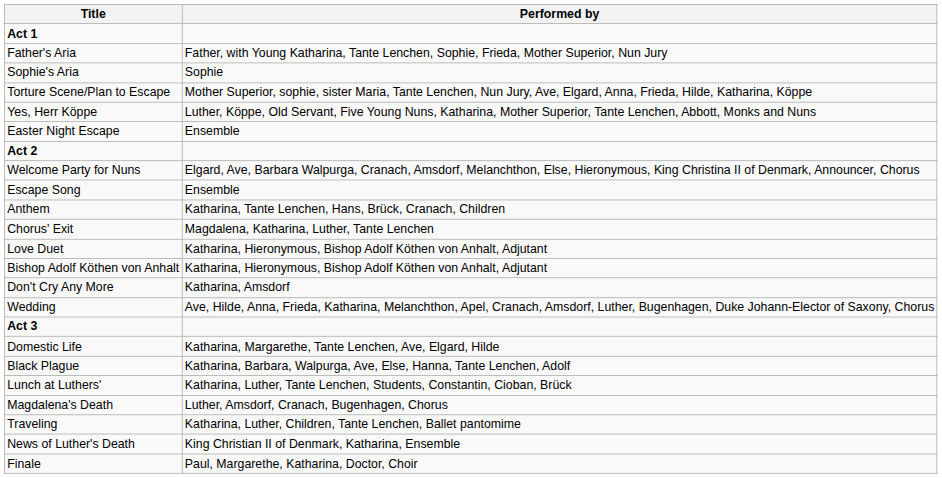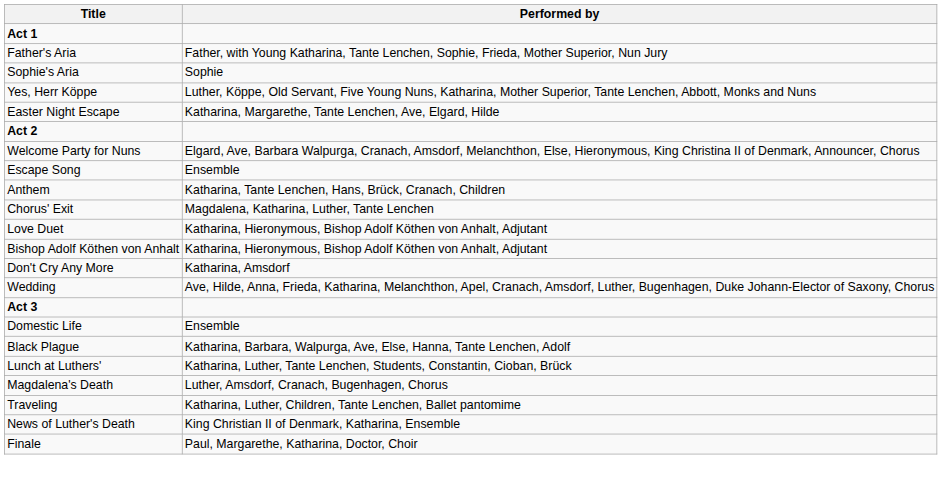 <table class="wikitable">
 <tr>
 <th>Title</th>
 <th>Performed by</th>
 </tr>
 <tr>
 <td><strong>Act 1</strong></td>
 </tr>
 <tr>
 <td>Father's Aria</td>
 <td>Father, with Young Katharina, Tante Lenchen, Sophie, Frieda, Mother Superior, Nun Jury</td>
 </tr>
 <tr>
 <td>Sophie's Aria</td>
 <td>Sophie</td>
 </tr>
 <tr>
-<td>Torture Scene/Plan to Escape</td>
-<td>Mother Superior, sophie, sister Maria, Tante Lenchen, Nun Jury, Ave, Elgard, Anna, Frieda, Hilde, Katharina, Köppe</td>
-</tr>
-<tr>
 <td>Yes, Herr Köppe</td>
 <td>Luther, Köppe, Old Servant, Five Young Nuns, Katharina, Mother Superior, Tante Lenchen, Abbott, Monks and Nuns</td>
 </tr>
 <tr>
 <td>Easter Night Escape</td>
-<td>Ensemble</td>
+<td>Katharina, Margarethe, Tante Lenchen, Ave, Elgard, Hilde</td>
 </tr>
 <tr>
 <td><strong>Act 2</strong></td>
 </tr>
 <tr>
 <td>Welcome Party for Nuns</td>
 <td>Elgard, Ave, Barbara Walpurga, Cranach, Amsdorf, Melanchthon, Else, Hieronymous, King Christina II of Denmark, Announcer, Chorus</td>
 </tr>
 <tr>
 <td>Escape Song</td>
 <td>Ensemble</td>
 </tr>
 <tr>
 <td>Anthem</td>
 <td>Katharina, Tante Lenchen, Hans, Brück, Cranach, Children</td>
 </tr>
 <tr>
 <td>Chorus' Exit</td>
 <td>Magdalena, Katharina, Luther, Tante Lenchen</td>
 </tr>
 <tr>
 <td>Love Duet</td>
 <td>Katharina, Hieronymous, Bishop Adolf Köthen von Anhalt, Adjutant</td>
 </tr>
 <tr>
 <td>Bishop Adolf Köthen von Anhalt</td>
 <td>Katharina, Hieronymous, Bishop Adolf Köthen von Anhalt, Adjutant</td>
 </tr>
 <tr>
 <td>Don't Cry Any More</td>
 <td>Katharina, Amsdorf</td>
 </tr>
 <tr>
 <td>Wedding</td>
 <td>Ave, Hilde, Anna, Frieda, Katharina, Melanchthon, Apel, Cranach, Amsdorf, Luther, Bugenhagen, Duke Johann-Elector of Saxony, Chorus</td>
 </tr>
 <tr>
 <td><strong>Act 3</strong></td>
 </tr>
 <tr>
 <td>Domestic Life</td>
-<td>Katharina, Margarethe, Tante Lenchen, Ave, Elgard, Hilde</td>
+<td>Ensemble</td>
 </tr>
 <tr>
 <td>Black Plague</td>
 <td>Katharina, Barbara, Walpurga, Ave, Else, Hanna, Tante Lenchen, Adolf</td>
 </tr>
 <tr>
 <td>Lunch at Luthers'</td>
 <td>Katharina, Luther, Tante Lenchen, Students, Constantin, Cioban, Brück</td>
 </tr>
 <tr>
 <td>Magdalena's Death</td>
 <td>Luther, Amsdorf, Cranach, Bugenhagen, Chorus</td>
 </tr>
 <tr>
 <td>Traveling</td>
 <td>Katharina, Luther, Children, Tante Lenchen, Ballet pantomime</td>
 </tr>
 <tr>
 <td>News of Luther's Death</td>
 <td>King Christian II of Denmark, Katharina, Ensemble</td>
 </tr>
 <tr>
 <td>Finale</td>
 <td>Paul, Margarethe, Katharina, Doctor, Choir</td>
 </tr>
 </table>
